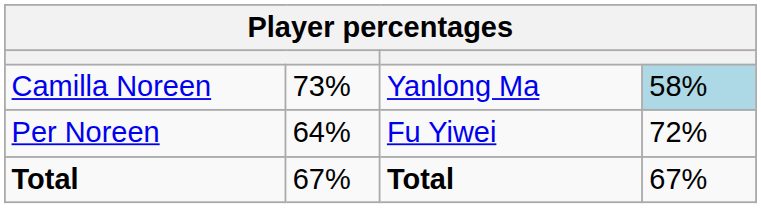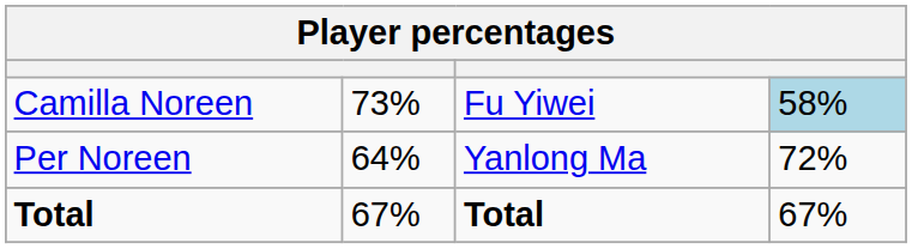 <table class="wikitable">
 <tr>
 <th colspan=4 width=400>Player percentages</th>
 </tr>
 <tr>
 <th colspan=2 width=200 style="white-space:nowrap;"></th>
 <th colspan=2 width=200 style="white-space:nowrap;"></th>
 </tr>
 <tr>
 <td><a href='#'>Camilla Noreen</a></td>
 <td>73%</td>
-<td><a href='#'>Yanlong Ma</a></td>
+<td><a href='#'>Fu Yiwei</a></td>
 <td style="background: lightblue;">58%</td>
 </tr>
 <tr>
 <td><a href='#'>Per Noreen</a></td>
 <td>64%</td>
-<td><a href='#'>Fu Yiwei</a></td>
+<td><a href='#'>Yanlong Ma</a></td>
 <td>72%</td>
 </tr>
 <tr>
 <td><strong>Total</strong></td>
 <td>67%</td>
 <td><strong>Total</strong></td>
 <td>67%</td>
 </tr>
 </table>
